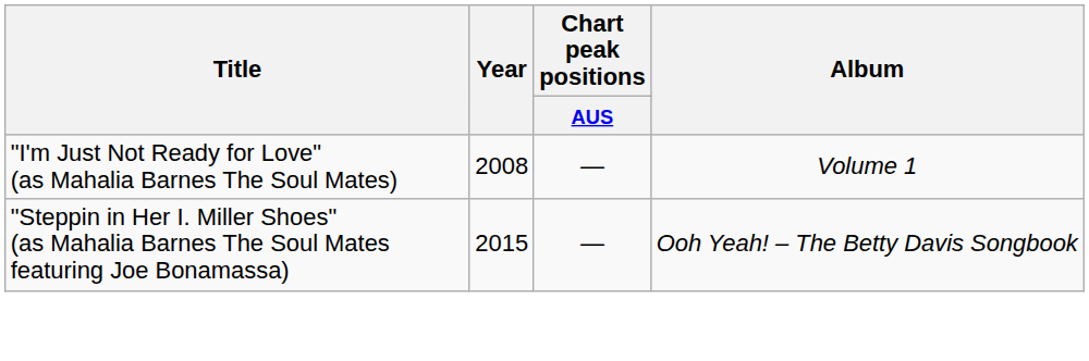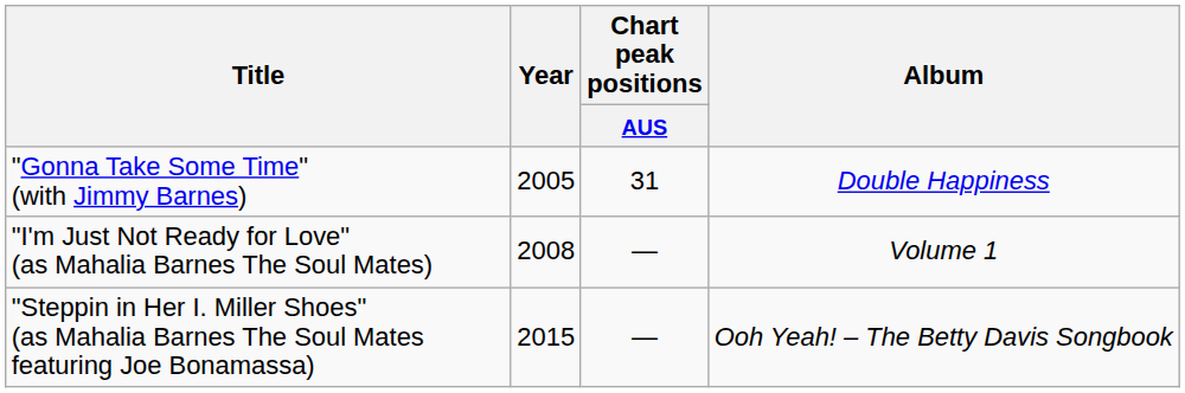 <table class="wikitable plainrowheaders" style="text-align:center;">
 <tr>
 <th rowspan="2" scope="col" style="width:19em;">Title</th>
 <th rowspan="2" scope="col" style="width:1em;">Year</th>
 <th>Chart peak positions</th>
 <th rowspan="2" scope="col">Album</th>
 </tr>
 <tr>
 <th style="width:30px;"><small><a href='#'>AUS</a><br></small></th>
+</tr>
+<tr>
+<td style="text-align:left;">"<a href='#'>Gonna Take Some Time</a>" <br> (with <a href='#'>Jimmy Barnes</a>)</td>
+<td>2005</td>
+<td>31</td>
+<td><em><a href='#'>Double Happiness</a></em></td>
 </tr>
 <tr>
 <td style="text-align:left;">"I'm Just Not Ready for Love" <br> (as Mahalia Barnes The Soul Mates)</td>
 <td>2008</td>
 <td>—</td>
 <td><em>Volume 1</em></td>
 </tr>
 <tr>
 <td style="text-align:left;">"Steppin in Her I. Miller Shoes" <br> (as Mahalia Barnes The Soul Mates featuring Joe Bonamassa)</td>
 <td>2015</td>
 <td>—</td>
 <td><em>Ooh Yeah! – The Betty Davis Songbook</em></td>
 </tr>
 </table>
